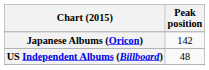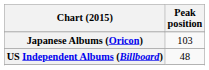 <table class="wikitable sortable plainrowheaders" style="text-align:center">
 <tr>
 <th scope="col">Chart (2015)</th>
 <th scope="col">Peak<br>position</th>
 </tr>
 <tr>
 </tr>
 <tr>
 </tr>
 <tr>
 </tr>
 <tr>
 </tr>
 <tr>
 <th scope="row">Japanese Albums (<a href='#'>Oricon</a>)</th>
-<td>142</td>
+<td>103</td>
 </tr>
 <tr>
 </tr>
 <tr>
 </tr>
 <tr>
 </tr>
 <tr>
 </tr>
 <tr>
 </tr>
 <tr>
 <th scope="row">US <a href='#'>Independent Albums</a> (<em><a href='#'>Billboard</a></em>)</th>
 <td>48</td>
 </tr>
 <tr>
 </tr>
 <tr>
 </tr>
 </table>
